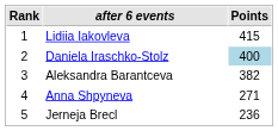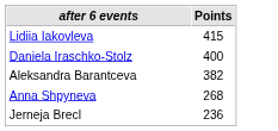 <table cellspacing="1" cellpadding="3" style="border:1px solid #AAAAAA;font-size:86%">
 <tr bgcolor="#E4E4E4">
-<th style="border-bottom:1px solid #AAAAAA" width=10>Rank</th>
 <th style="border-bottom:1px solid #AAAAAA" width=200><em>after 6 events</em></th>
 <th style="border-bottom:1px solid #AAAAAA" width=20>Points</th>
 </tr>
 <tr>
-<td align=center>1</td>
 <td> <a href='#'>Lidiia Iakovleva</a></td>
 <td align=center>415</td>
 </tr>
 <tr>
-<td align=center>2</td>
 <td> <a href='#'>Daniela Iraschko-Stolz</a></td>
-<td align=center style="background: lightblue;">400</td>
+<td align=center>400</td>
 </tr>
 <tr>
-<td align=center>3</td>
 <td> Aleksandra Barantceva</td>
 <td align=center>382</td>
 </tr>
 <tr>
-<td align=center>4</td>
 <td> <a href='#'>Anna Shpyneva</a></td>
-<td align=center>271</td>
+<td align=center>268</td>
 </tr>
 <tr>
-<td align=center>5</td>
 <td> Jerneja Brecl</td>
 <td align=center>236</td>
 </tr>
 </table>
